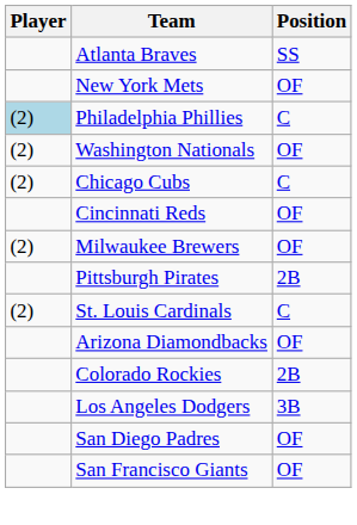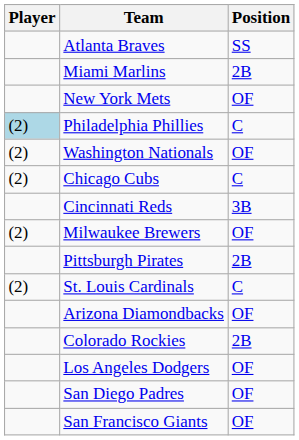 <table Class="wikitable sortable">
 <tr>
 <th>Player</th>
 <th>Team</th>
 <th>Position</th>
 </tr>
 <tr>
 <td></td>
 <td><a href='#'>Atlanta Braves</a></td>
 <td><a href='#'>SS</a></td>
+</tr>
+<tr>
+<td></td>
+<td><a href='#'>Miami Marlins</a></td>
+<td><a href='#'>2B</a></td>
 </tr>
 <tr>
 <td></td>
 <td><a href='#'>New York Mets</a></td>
 <td><a href='#'>OF</a></td>
 </tr>
 <tr>
 <td style="background: lightblue;"> (2)</td>
 <td><a href='#'>Philadelphia Phillies</a></td>
 <td><a href='#'>C</a></td>
 </tr>
 <tr>
 <td> (2)</td>
 <td><a href='#'>Washington Nationals</a></td>
 <td><a href='#'>OF</a></td>
 </tr>
 <tr>
 <td> (2)</td>
 <td><a href='#'>Chicago Cubs</a></td>
 <td><a href='#'>C</a></td>
 </tr>
 <tr>
 <td></td>
 <td><a href='#'>Cincinnati Reds</a></td>
-<td><a href='#'>OF</a></td>
+<td><a href='#'>3B</a></td>
 </tr>
 <tr>
 <td> (2)</td>
 <td><a href='#'>Milwaukee Brewers</a></td>
 <td><a href='#'>OF</a></td>
 </tr>
 <tr>
 <td></td>
 <td><a href='#'>Pittsburgh Pirates</a></td>
 <td><a href='#'>2B</a></td>
 </tr>
 <tr>
 <td> (2)</td>
 <td><a href='#'>St. Louis Cardinals</a></td>
 <td><a href='#'>C</a></td>
 </tr>
 <tr>
 <td></td>
 <td><a href='#'>Arizona Diamondbacks</a></td>
 <td><a href='#'>OF</a></td>
 </tr>
 <tr>
 <td></td>
 <td><a href='#'>Colorado Rockies</a></td>
 <td><a href='#'>2B</a></td>
 </tr>
 <tr>
 <td></td>
 <td><a href='#'>Los Angeles Dodgers</a></td>
-<td><a href='#'>3B</a></td>
+<td><a href='#'>OF</a></td>
 </tr>
 <tr>
 <td></td>
 <td><a href='#'>San Diego Padres</a></td>
 <td><a href='#'>OF</a></td>
 </tr>
 <tr>
 <td></td>
 <td><a href='#'>San Francisco Giants</a></td>
 <td><a href='#'>OF</a></td>
 </tr>
 </table>
